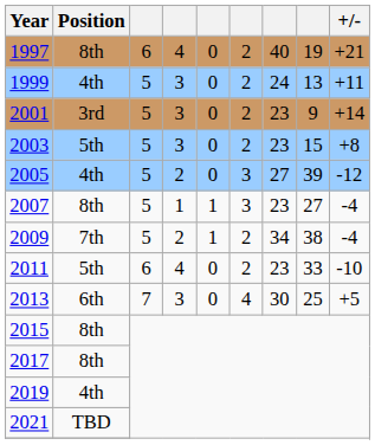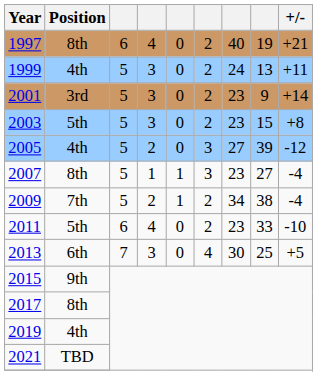 <table class="wikitable" style="text-align: center">
 <tr>
 <th>Year</th>
 <th>Position</th>
 <th width=20></th>
 <th width=20></th>
 <th width=20></th>
 <th width=20></th>
 <th width=20></th>
 <th width=20></th>
 <th width=20>+/-</th>
 </tr>
 <tr bgcolor="#cc9966">
 <td><a href='#'>1997</a> </td>
 <td>8th</td>
 <td>6</td>
 <td>4</td>
 <td>0</td>
 <td>2</td>
 <td>40</td>
 <td>19</td>
 <td>+21</td>
 </tr>
 <tr bgcolor="#9acdff">
 <td><a href='#'>1999</a> </td>
 <td>4th</td>
 <td>5</td>
 <td>3</td>
 <td>0</td>
 <td>2</td>
 <td>24</td>
 <td>13</td>
 <td>+11</td>
 </tr>
 <tr bgcolor="#cc9966">
 <td><a href='#'>2001</a> </td>
 <td>3rd</td>
 <td>5</td>
 <td>3</td>
 <td>0</td>
 <td>2</td>
 <td>23</td>
 <td>9</td>
 <td>+14</td>
 </tr>
 <tr bgcolor="#9acdff">
 <td><a href='#'>2003</a> </td>
 <td>5th</td>
 <td>5</td>
 <td>3</td>
 <td>0</td>
 <td>2</td>
 <td>23</td>
 <td>15</td>
 <td>+8</td>
 </tr>
 <tr bgcolor="#9acdff">
 <td><a href='#'>2005</a> </td>
 <td>4th</td>
 <td>5</td>
 <td>2</td>
 <td>0</td>
 <td>3</td>
 <td>27</td>
 <td>39</td>
 <td>-12</td>
 </tr>
 <tr>
 <td><a href='#'>2007</a> </td>
 <td>8th</td>
 <td>5</td>
 <td>1</td>
 <td>1</td>
 <td>3</td>
 <td>23</td>
 <td>27</td>
 <td>-4</td>
 </tr>
 <tr>
 <td><a href='#'>2009</a> </td>
 <td>7th</td>
 <td>5</td>
 <td>2</td>
 <td>1</td>
 <td>2</td>
 <td>34</td>
 <td>38</td>
 <td>-4</td>
 </tr>
 <tr>
 <td><a href='#'>2011</a> </td>
 <td>5th</td>
 <td>6</td>
 <td>4</td>
 <td>0</td>
 <td>2</td>
 <td>23</td>
 <td>33</td>
 <td>-10</td>
 </tr>
 <tr>
 <td><a href='#'>2013</a> </td>
 <td>6th</td>
 <td>7</td>
 <td>3</td>
 <td>0</td>
 <td>4</td>
 <td>30</td>
 <td>25</td>
 <td>+5</td>
 </tr>
 <tr>
 <td><a href='#'>2015</a> </td>
-<td>8th</td>
+<td>9th</td>
 </tr>
 <tr>
 <td><a href='#'>2017</a> </td>
 <td>8th</td>
 </tr>
 <tr>
 <td><a href='#'>2019</a> </td>
 <td>4th</td>
 </tr>
 <tr>
 <td><a href='#'>2021</a> </td>
 <td>TBD</td>
 </tr>
 <tr>
 </tr>
 </table>
